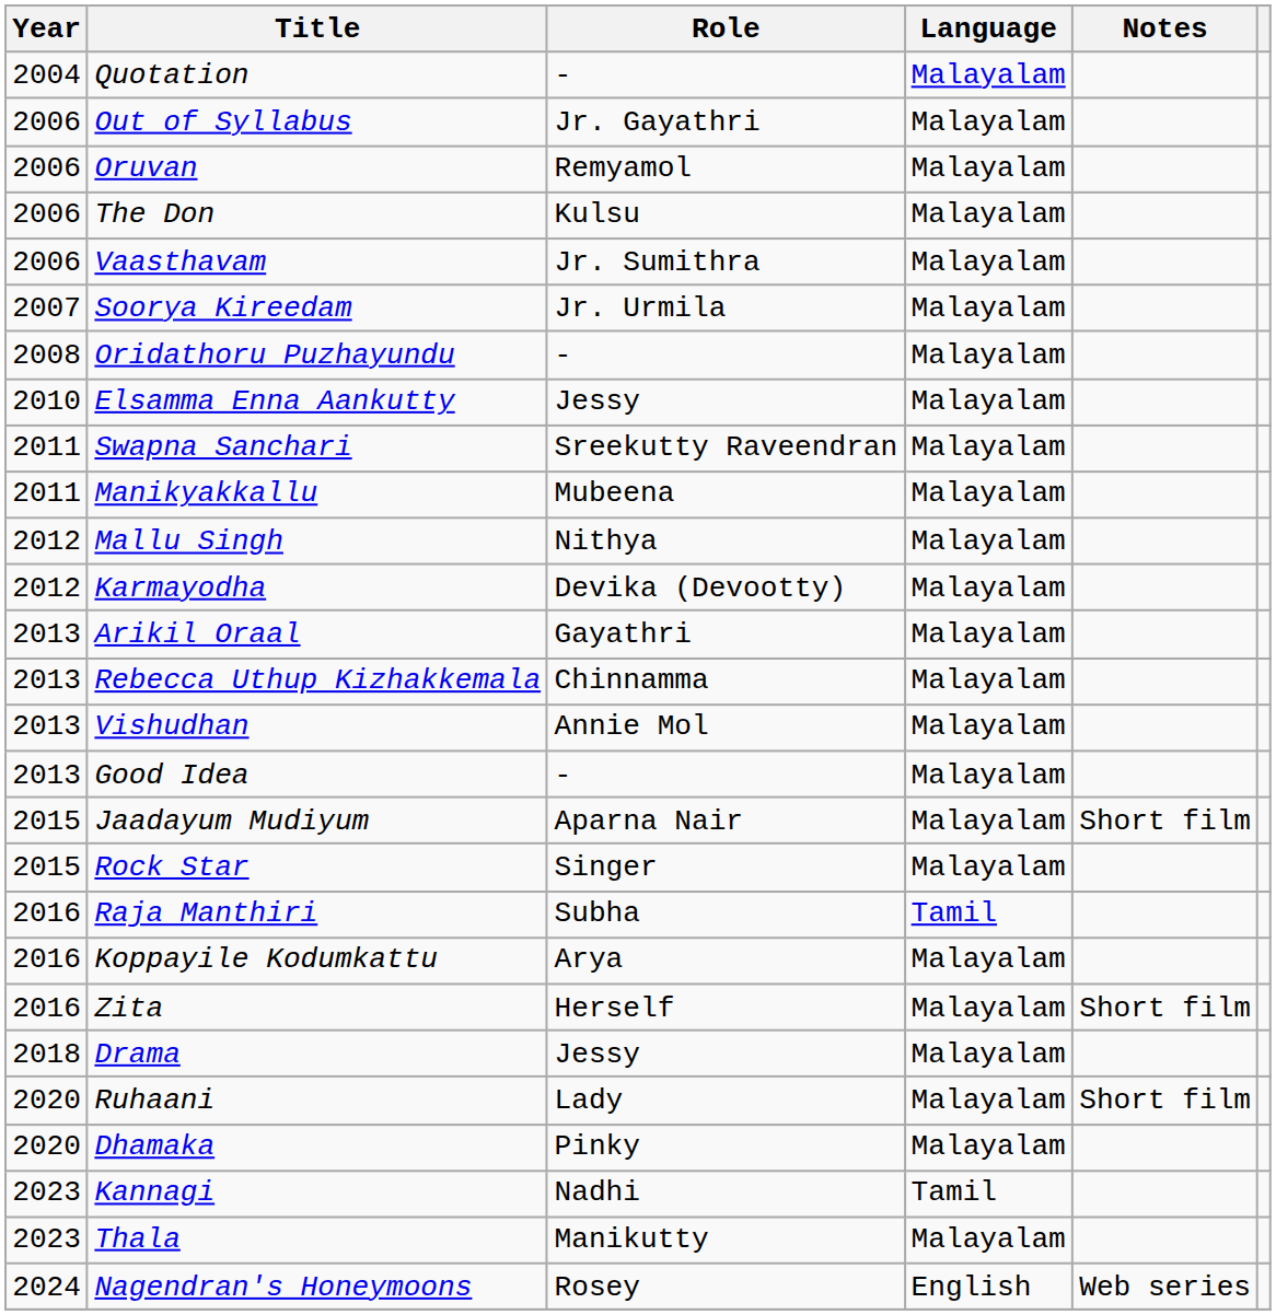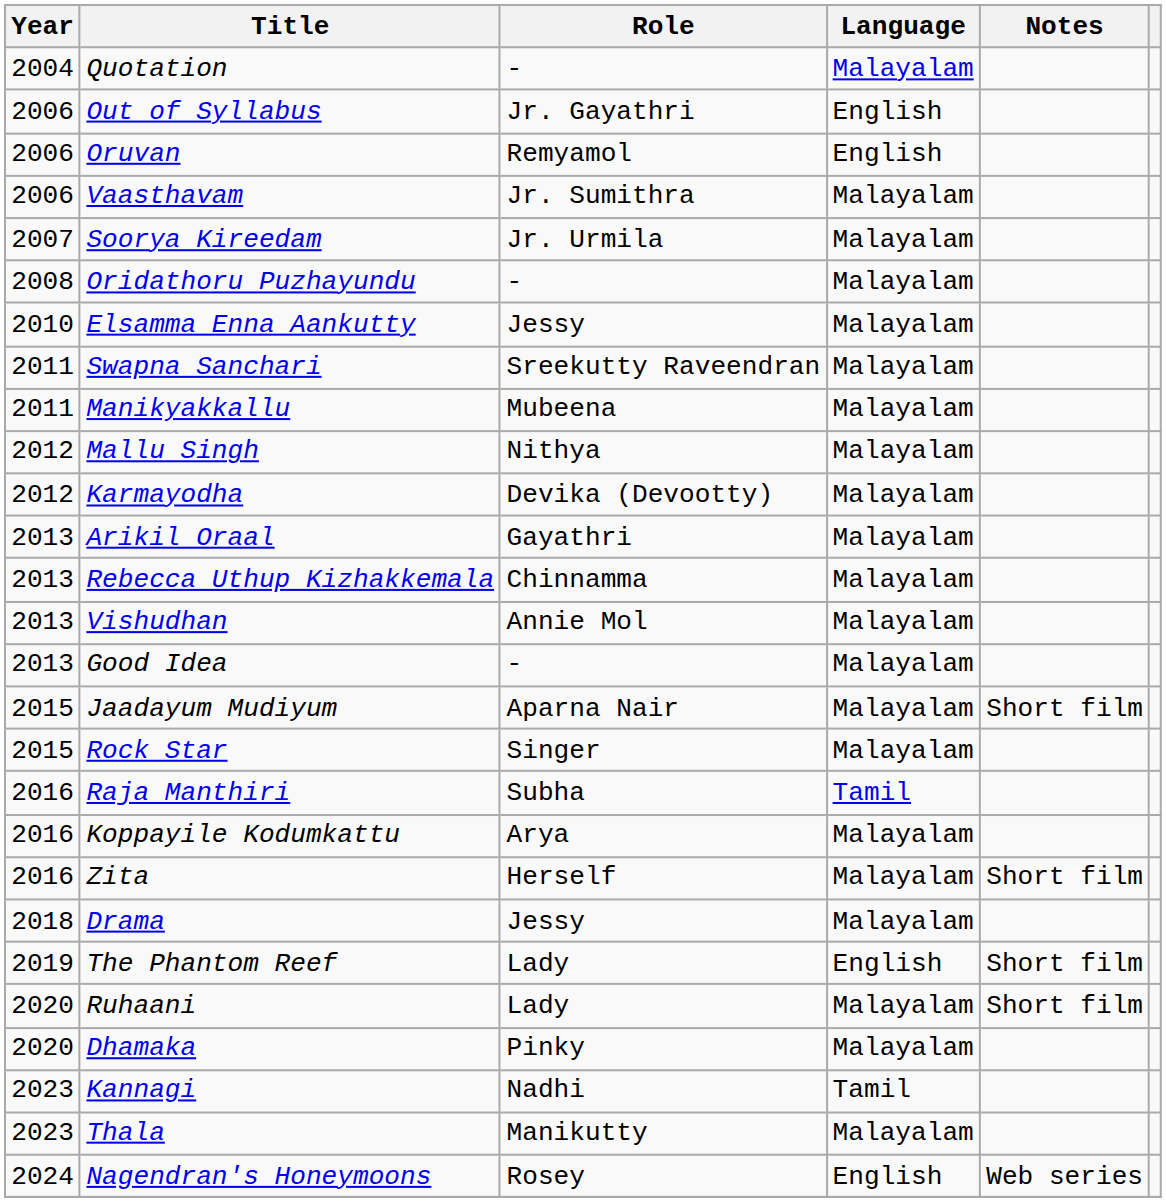 <table class="wikitable sortable">
 <tr>
 <th>Year</th>
 <th>Title</th>
 <th>Role</th>
 <th>Language</th>
 <th>Notes</th>
 <th></th>
 </tr>
 <tr>
 <td>2004</td>
 <td><em>Quotation</em></td>
 <td>-</td>
 <td><a href='#'>Malayalam</a></td>
 <td></td>
 <td></td>
 </tr>
 <tr>
 <td>2006</td>
 <td><em><a href='#'>Out of Syllabus</a></em></td>
 <td>Jr. Gayathri</td>
-<td>Malayalam</td>
+<td>English</td>
 <td></td>
 <td></td>
 </tr>
 <tr>
 <td>2006</td>
 <td><em><a href='#'>Oruvan</a></em></td>
 <td>Remyamol</td>
-<td>Malayalam</td>
-<td></td>
-<td></td>
-</tr>
-<tr>
-<td>2006</td>
-<td><em>The Don</em></td>
-<td>Kulsu</td>
-<td>Malayalam</td>
+<td>English</td>
 <td></td>
 <td></td>
 </tr>
 <tr>
 <td>2006</td>
 <td><em><a href='#'>Vaasthavam</a></em></td>
 <td>Jr. Sumithra</td>
 <td>Malayalam</td>
 <td></td>
 <td></td>
 </tr>
 <tr>
 <td>2007</td>
 <td><em><a href='#'>Soorya Kireedam</a></em></td>
 <td>Jr. Urmila</td>
 <td>Malayalam</td>
 <td></td>
 <td></td>
 </tr>
 <tr>
 <td>2008</td>
 <td><em><a href='#'>Oridathoru Puzhayundu</a></em></td>
 <td>-</td>
 <td>Malayalam</td>
 <td></td>
 <td></td>
 </tr>
 <tr>
 <td>2010</td>
 <td><em><a href='#'>Elsamma Enna Aankutty</a></em></td>
 <td>Jessy</td>
 <td>Malayalam</td>
 <td></td>
 <td></td>
 </tr>
 <tr>
 <td>2011</td>
 <td><em><a href='#'>Swapna Sanchari</a></em></td>
 <td>Sreekutty Raveendran</td>
 <td>Malayalam</td>
 <td></td>
 <td></td>
 </tr>
 <tr>
 <td>2011</td>
 <td><em><a href='#'>Manikyakkallu</a></em></td>
 <td>Mubeena</td>
 <td>Malayalam</td>
 <td></td>
 <td></td>
 </tr>
 <tr>
 <td>2012</td>
 <td><em><a href='#'>Mallu Singh</a></em></td>
 <td>Nithya</td>
 <td>Malayalam</td>
 <td></td>
 <td></td>
 </tr>
 <tr>
 <td>2012</td>
 <td><em><a href='#'>Karmayodha</a></em></td>
 <td>Devika (Devootty)</td>
 <td>Malayalam</td>
 <td></td>
 <td></td>
 </tr>
 <tr>
 <td>2013</td>
 <td><em><a href='#'>Arikil Oraal</a></em></td>
 <td>Gayathri</td>
 <td>Malayalam</td>
 <td></td>
 <td></td>
 </tr>
 <tr>
 <td>2013</td>
 <td><em><a href='#'>Rebecca Uthup Kizhakkemala</a></em></td>
 <td>Chinnamma</td>
 <td>Malayalam</td>
 <td></td>
 <td></td>
 </tr>
 <tr>
 <td>2013</td>
 <td><em><a href='#'>Vishudhan</a></em></td>
 <td>Annie Mol</td>
 <td>Malayalam</td>
 <td></td>
 <td></td>
 </tr>
 <tr>
 <td>2013</td>
 <td><em>Good Idea</em></td>
 <td>-</td>
 <td>Malayalam</td>
 <td></td>
 <td></td>
 </tr>
 <tr>
 <td>2015</td>
 <td><em>Jaadayum Mudiyum</em></td>
 <td>Aparna Nair</td>
 <td>Malayalam</td>
 <td>Short film</td>
 <td></td>
 </tr>
 <tr>
 <td>2015</td>
 <td><em><a href='#'>Rock Star</a></em></td>
 <td>Singer</td>
 <td>Malayalam</td>
 <td></td>
 <td></td>
 </tr>
 <tr>
 <td>2016</td>
 <td><em><a href='#'>Raja Manthiri</a></em></td>
 <td>Subha</td>
 <td><a href='#'>Tamil</a></td>
 <td></td>
 <td></td>
 </tr>
 <tr>
 <td>2016</td>
 <td><em>Koppayile Kodumkattu</em></td>
 <td>Arya</td>
 <td>Malayalam</td>
 <td></td>
 <td></td>
 </tr>
 <tr>
 <td>2016</td>
 <td><em>Zita</em></td>
 <td>Herself</td>
 <td>Malayalam</td>
 <td>Short film</td>
 <td></td>
 </tr>
 <tr>
 <td>2018</td>
 <td><em><a href='#'>Drama</a></em></td>
 <td>Jessy</td>
 <td>Malayalam</td>
 <td></td>
 <td></td>
 </tr>
 <tr>
+<td>2019</td>
+<td><em>The Phantom Reef</em></td>
+<td>Lady</td>
+<td>English</td>
+<td>Short film</td>
+<td></td>
+</tr>
+<tr>
 <td>2020</td>
 <td><em>Ruhaani</em></td>
 <td>Lady</td>
 <td>Malayalam</td>
 <td>Short film</td>
 <td></td>
 </tr>
 <tr>
 <td>2020</td>
 <td><em><a href='#'>Dhamaka</a></em></td>
 <td>Pinky</td>
 <td>Malayalam</td>
 <td></td>
 <td></td>
 </tr>
 <tr>
 <td>2023</td>
 <td><em><a href='#'>Kannagi</a></em></td>
 <td>Nadhi</td>
 <td>Tamil</td>
 <td></td>
 <td></td>
 </tr>
 <tr>
 <td>2023</td>
 <td><em><a href='#'>Thala</a></em></td>
 <td>Manikutty</td>
 <td>Malayalam</td>
 <td></td>
 <td></td>
 </tr>
 <tr>
 <td>2024</td>
 <td><em><a href='#'>Nagendran's Honeymoons</a></em></td>
 <td>Rosey</td>
 <td>English</td>
 <td>Web series</td>
 <td></td>
 </tr>
 <tr>
 </tr>
 </table>
